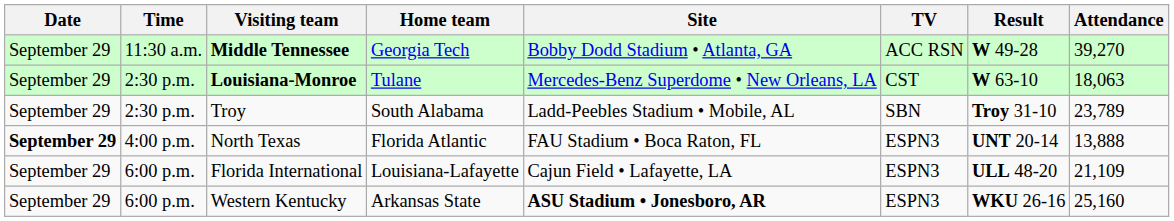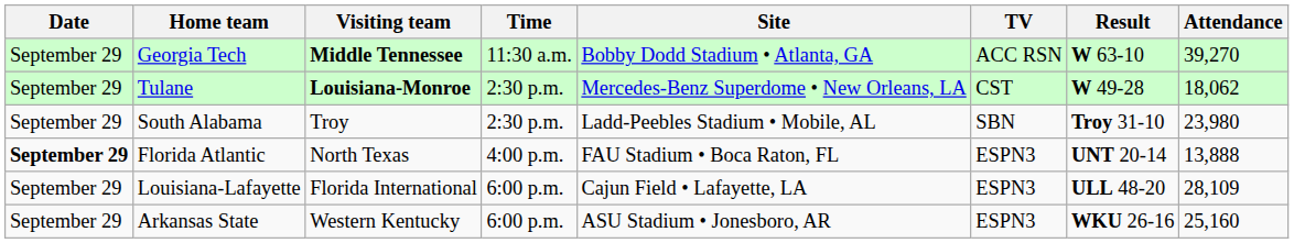 <table class="wikitable" style="font-size:95%;">
 <tr>
 <th>Date</th>
+<th>Home team</th>
+<th>Visiting team</th>
 <th>Time</th>
-<th>Visiting team</th>
-<th>Home team</th>
 <th>Site</th>
 <th>TV</th>
 <th>Result</th>
 <th>Attendance</th>
 </tr>
 <tr style="background:#cfc;">
 <td>September 29</td>
+<td><a href='#'>Georgia Tech</a></td>
+<td><strong>Middle Tennessee</strong></td>
 <td>11:30 a.m.</td>
-<td><strong>Middle Tennessee</strong></td>
-<td><a href='#'>Georgia Tech</a></td>
 <td><a href='#'>Bobby Dodd Stadium</a> • <a href='#'>Atlanta, GA</a></td>
 <td>ACC RSN</td>
-<td><strong>W</strong> 49-28</td>
+<td><strong>W</strong> 63-10</td>
 <td>39,270</td>
 </tr>
 <tr style="background:#cfc;">
 <td>September 29</td>
+<td><a href='#'>Tulane</a></td>
+<td><strong>Louisiana-Monroe</strong></td>
 <td>2:30 p.m.</td>
-<td><strong>Louisiana-Monroe</strong></td>
-<td><a href='#'>Tulane</a></td>
 <td><a href='#'>Mercedes-Benz Superdome</a> • <a href='#'>New Orleans, LA</a></td>
 <td>CST</td>
-<td><strong>W</strong> 63-10</td>
-<td>18,063</td>
+<td><strong>W</strong> 49-28</td>
+<td>18,062</td>
 </tr>
 <tr style=>
 <td>September 29</td>
+<td>South Alabama</td>
+<td>Troy</td>
 <td>2:30 p.m.</td>
-<td>Troy</td>
-<td>South Alabama</td>
 <td>Ladd-Peebles Stadium • Mobile, AL</td>
 <td>SBN</td>
 <td><strong>Troy</strong> 31-10</td>
-<td>23,789</td>
+<td>23,980</td>
 </tr>
 <tr style=>
 <td><strong>September 29</strong></td>
+<td>Florida Atlantic</td>
+<td>North Texas</td>
 <td>4:00 p.m.</td>
-<td>North Texas</td>
-<td>Florida Atlantic</td>
 <td>FAU Stadium • Boca Raton, FL</td>
 <td>ESPN3</td>
 <td><strong>UNT</strong> 20-14</td>
 <td>13,888</td>
 </tr>
 <tr style=>
 <td>September 29</td>
+<td>Louisiana-Lafayette</td>
+<td>Florida International</td>
 <td>6:00 p.m.</td>
-<td>Florida International</td>
-<td>Louisiana-Lafayette</td>
 <td>Cajun Field • Lafayette, LA</td>
 <td>ESPN3</td>
 <td><strong>ULL</strong> 48-20</td>
-<td>21,109</td>
+<td>28,109</td>
 </tr>
 <tr style=>
 <td>September 29</td>
+<td>Arkansas State</td>
+<td>Western Kentucky</td>
 <td>6:00 p.m.</td>
-<td>Western Kentucky</td>
-<td>Arkansas State</td>
-<td><strong>ASU Stadium • Jonesboro, AR</strong></td>
+<td>ASU Stadium • Jonesboro, AR</td>
 <td>ESPN3</td>
 <td><strong>WKU</strong> 26-16</td>
 <td>25,160</td>
 </tr>
 </table>
